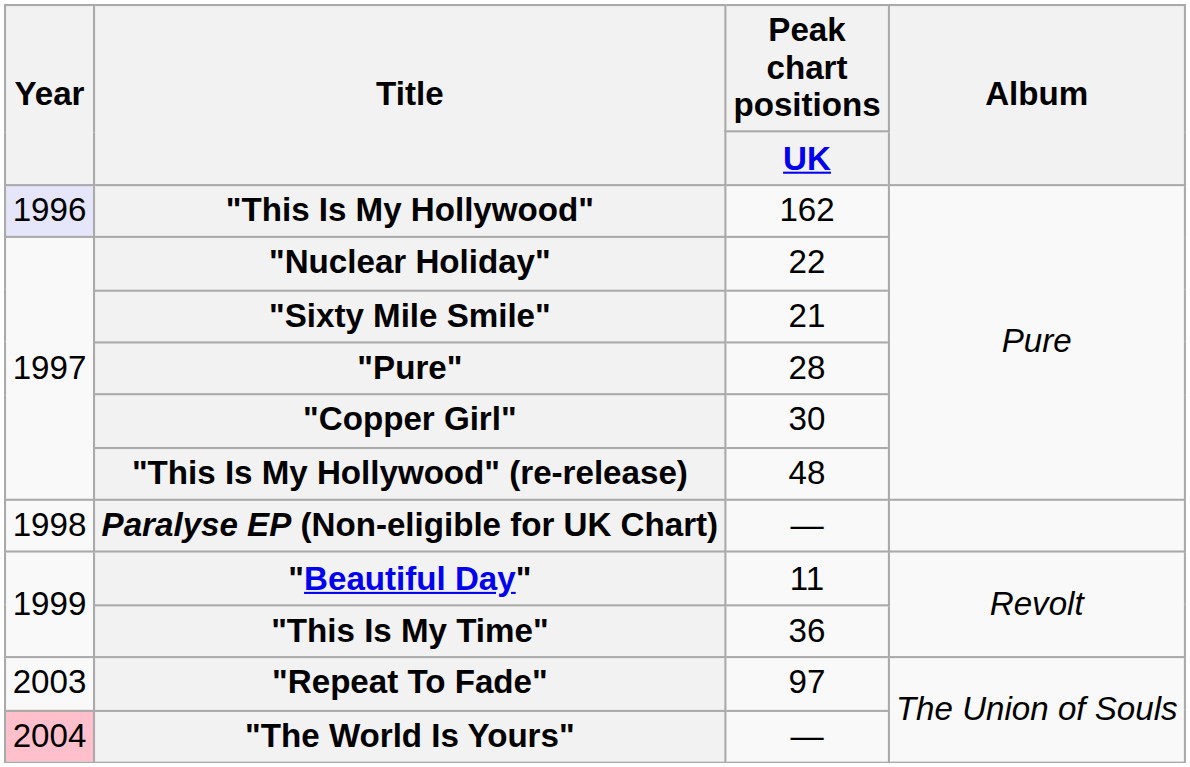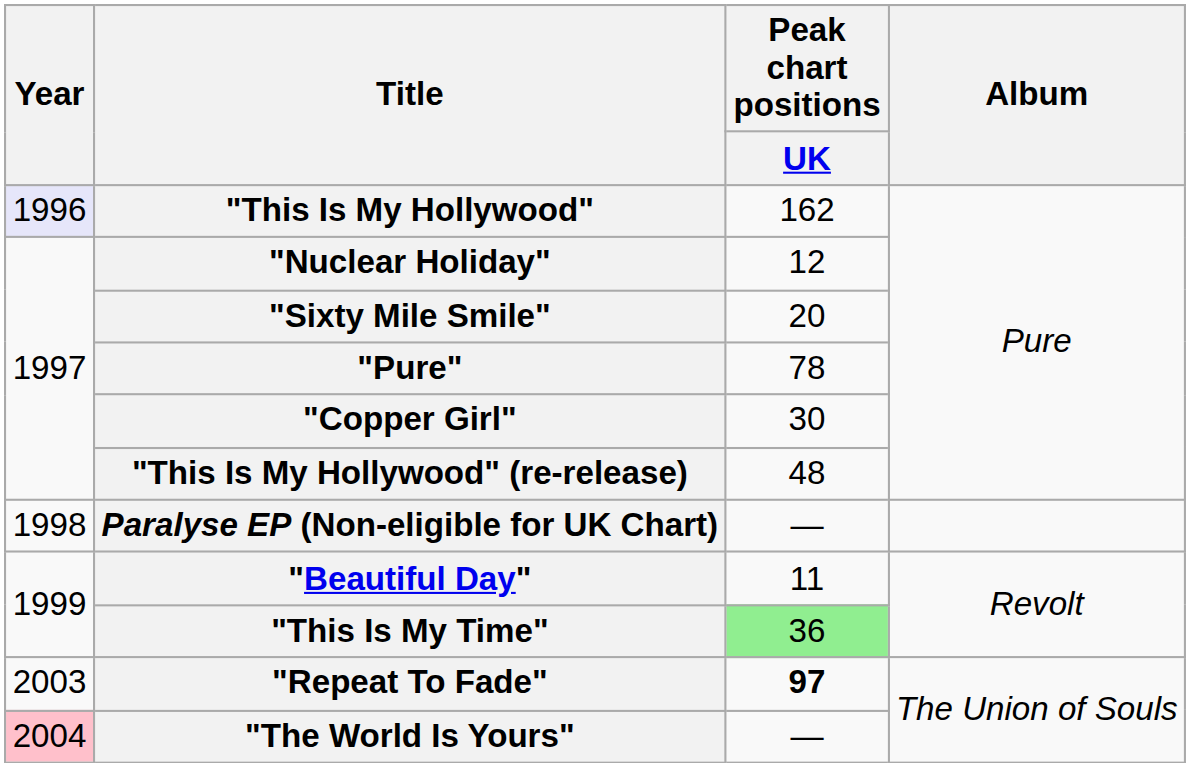 <table class="wikitable plainrowheaders" style="text-align:center;" border="1">
 <tr>
 <th scope="col" rowspan="2">Year</th>
 <th scope="col" rowspan="2">Title</th>
 <th scope="col" colspan="1">Peak chart positions</th>
 <th scope="col" rowspan="2">Album</th>
 </tr>
 <tr>
 <th style="width:30px;"><a href='#'>UK</a></th>
 </tr>
 <tr>
 <td rowspan="1" style="background: lavender;">1996</td>
 <th scope="row">"This Is My Hollywood"</th>
 <td>162</td>
 <td rowspan="6"><em>Pure</em></td>
 </tr>
 <tr>
 <td rowspan="5">1997</td>
 <th scope="row">"Nuclear Holiday"</th>
-<td>22</td>
+<td>12</td>
 </tr>
 <tr>
 <th scope="row">"Sixty Mile Smile"</th>
-<td>21</td>
+<td>20</td>
 </tr>
 <tr>
 <th scope="row">"Pure"</th>
-<td>28</td>
+<td>78</td>
 </tr>
 <tr>
 <th scope="row">"Copper Girl"</th>
 <td>30</td>
 </tr>
 <tr>
 <th scope="row">"This Is My Hollywood" (re-release)</th>
 <td>48</td>
 </tr>
 <tr>
 <td rowspan="1">1998</td>
 <th scope="row"><em>Paralyse EP</em> (Non-eligible for UK Chart)</th>
 <td>—</td>
 <td rowspan="1"></td>
 </tr>
 <tr>
 <td rowspan="2">1999</td>
 <th scope="row">"<a href='#'>Beautiful Day</a>"</th>
 <td>11</td>
 <td rowspan="2"><em>Revolt</em></td>
 </tr>
 <tr>
 <th scope="row">"This Is My Time"</th>
-<td>36</td>
+<td style="background: lightgreen;">36</td>
 </tr>
 <tr>
 <td rowspan="1">2003</td>
 <th scope="row">"Repeat To Fade"</th>
-<td>97</td>
+<td><strong>97</strong></td>
 <td rowspan="2"><em>The Union of Souls</em></td>
 </tr>
 <tr>
 <td rowspan="1" style="background: pink;">2004</td>
 <th scope="row">"The World Is Yours"</th>
 <td>—</td>
 </tr>
 </table>
